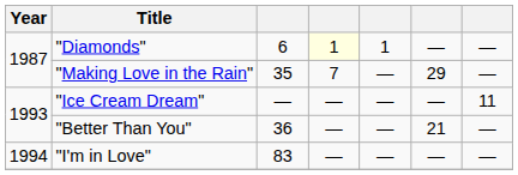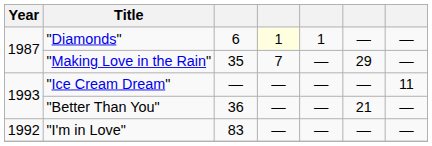 <table class="wikitable">
 <tr>
 <th>Year</th>
 <th>Title</th>
 <th width="40"></th>
 <th width="40"></th>
 <th width="40"></th>
 <th width="40"></th>
 <th width="40"></th>
 </tr>
 <tr>
 <td rowspan="2">1987</td>
 <td>"<a href='#'>Diamonds</a>" </td>
 <td align="center">6</td>
 <td align="center" style="background: lightyellow;">1</td>
 <td align="center">1</td>
 <td align="center">—</td>
 <td align="center">—</td>
 </tr>
 <tr>
 <td>"<a href='#'>Making Love in the Rain</a>" </td>
 <td align="center">35</td>
 <td align="center">7</td>
 <td align="center">—</td>
 <td align="center">29</td>
 <td align="center">—</td>
 </tr>
 <tr>
 <td rowspan="2">1993</td>
 <td>"<a href='#'>Ice Cream Dream</a>" </td>
 <td align="center">—</td>
 <td align="center">—</td>
 <td align="center">—</td>
 <td align="center">—</td>
 <td align="center">11</td>
 </tr>
 <tr>
 <td>"Better Than You"</td>
 <td align="center">36</td>
 <td align="center">—</td>
 <td align="center">—</td>
 <td align="center">21</td>
 <td align="center">—</td>
 </tr>
 <tr>
-<td rowspan="1">1994</td>
+<td rowspan="1">1992</td>
 <td>"I'm in Love"</td>
 <td align="center">83</td>
 <td align="center">—</td>
 <td align="center">—</td>
 <td align="center">—</td>
 <td align="center">—</td>
 </tr>
 <tr>
 </tr>
 </table>
